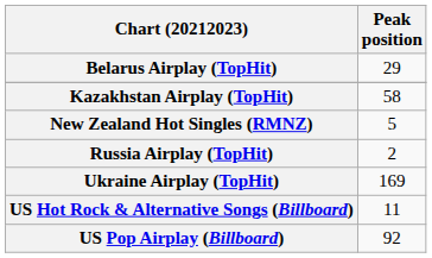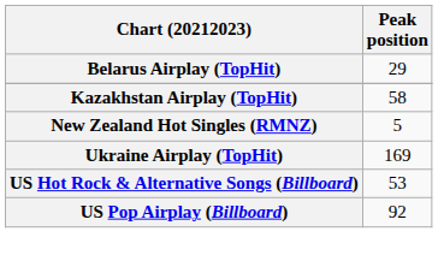 <table class="wikitable sortable plainrowheaders" style="text-align:center">
 <tr>
 <th scope="col">Chart (20212023)</th>
 <th scope="col">Peak<br>position</th>
 </tr>
 <tr>
 <th scope="row">Belarus Airplay (<a href='#'>TopHit</a>)</th>
 <td>29</td>
 </tr>
 <tr>
 </tr>
 <tr>
 </tr>
 <tr>
 </tr>
 <tr>
 <th scope="row">Kazakhstan Airplay (<a href='#'>TopHit</a>)</th>
 <td>58</td>
 </tr>
 <tr>
 <th scope="row">New Zealand Hot Singles (<a href='#'>RMNZ</a>)</th>
 <td>5</td>
 </tr>
 <tr>
-<th scope="row">Russia Airplay (<a href='#'>TopHit</a>)</th>
-<td>2</td>
-</tr>
-<tr>
 <th scope="row">Ukraine Airplay (<a href='#'>TopHit</a>)</th>
 <td>169</td>
 </tr>
 <tr>
 <th scope="row">US <a href='#'>Hot Rock & Alternative Songs</a> (<em><a href='#'>Billboard</a></em>)</th>
-<td>11</td>
+<td>53</td>
 </tr>
 <tr>
 <th scope="row">US <a href='#'>Pop Airplay</a> (<em><a href='#'>Billboard</a></em>)</th>
 <td>92</td>
 </tr>
 </table>
